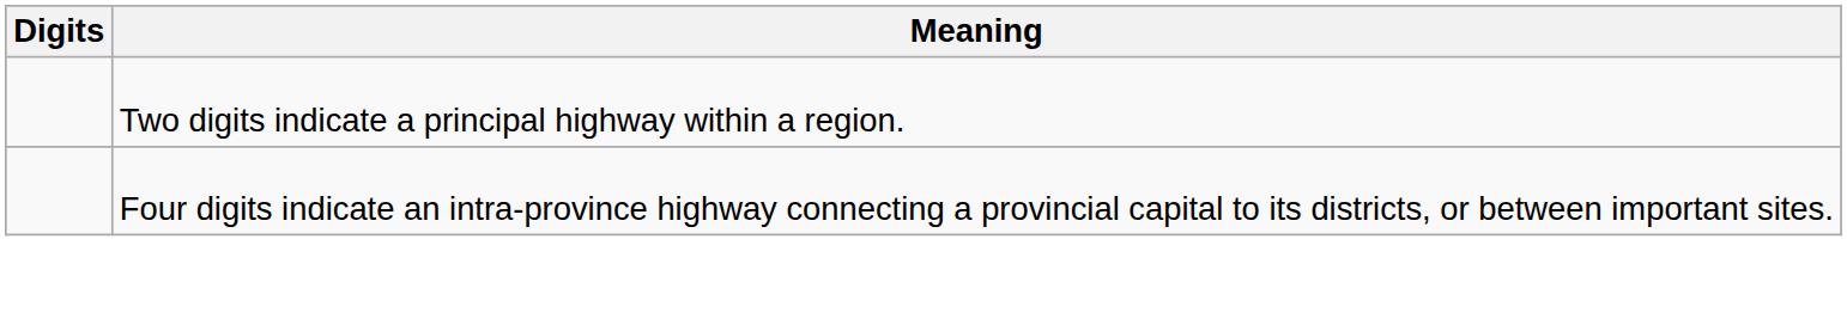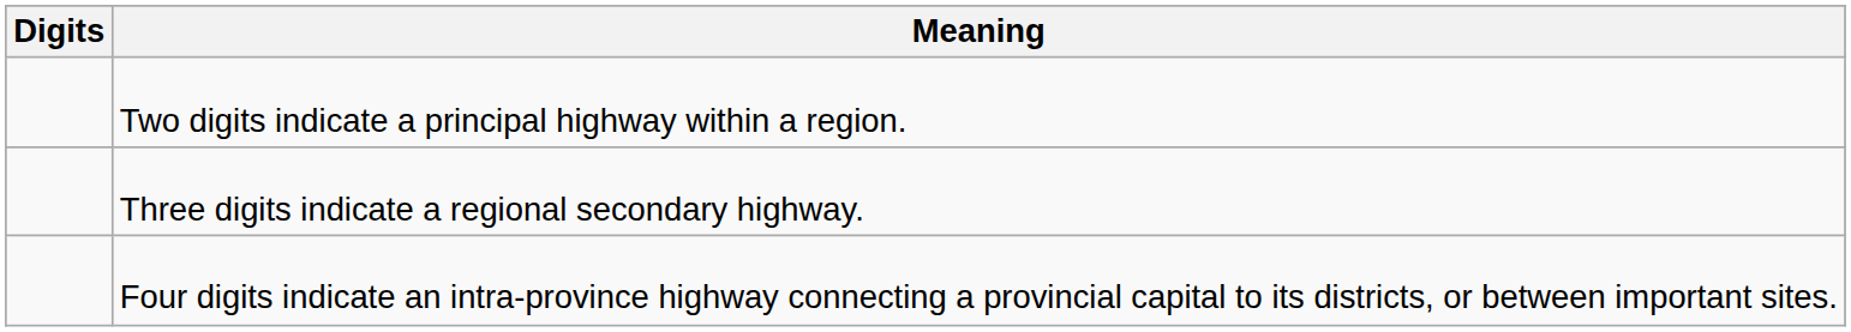 <table class="wikitable">
 <tr>
 <th>Digits</th>
 <th>Meaning</th>
 </tr>
 <tr>
 <td></td>
 <td><br>Two digits indicate a principal highway within a region. </td>
 </tr>
 <tr>
 <td></td>
+<td><br>Three digits indicate a regional secondary highway.</td>
+</tr>
+<tr>
+<td></td>
 <td><br>Four digits indicate an intra-province highway connecting a provincial capital to its districts, or between important sites.</td>
 </tr>
 </table>
